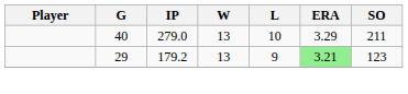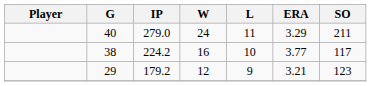 <table class="wikitable sortable">
 <tr>
 <th bgcolor="#DDDDFF" width="16%">Player</th>
 <th bgcolor="#DDDDFF" width="9%">G</th>
 <th bgcolor="#DDDDFF" width="9%">IP</th>
 <th bgcolor="#DDDDFF" width="9%">W</th>
 <th bgcolor="#DDDDFF" width="9%">L</th>
 <th bgcolor="#DDDDFF" width="9%">ERA</th>
 <th bgcolor="#DDDDFF" width="9%">SO</th>
 </tr>
 <tr align="center">
 <td></td>
 <td>40</td>
 <td>279.0</td>
-<td>13</td>
-<td>10</td>
+<td>24</td>
+<td>11</td>
 <td>3.29</td>
 <td>211</td>
 </tr>
 <tr align="center">
 <td></td>
+<td>38</td>
+<td>224.2</td>
+<td>16</td>
+<td>10</td>
+<td>3.77</td>
+<td>117</td>
+</tr>
+<tr align="center">
+<td></td>
 <td>29</td>
 <td>179.2</td>
-<td>13</td>
+<td>12</td>
 <td>9</td>
-<td style="background: lightgreen;">3.21</td>
+<td>3.21</td>
 <td>123</td>
 </tr>
 <tr align="center">
 </tr>
 </table>
